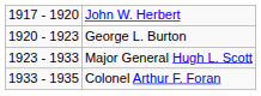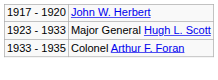 <table class="wikitable">
 <tr>
 <td>1917 - 1920</td>
 <td><a href='#'>John W. Herbert</a></td>
-</tr>
-<tr>
-<td>1920 - 1923</td>
-<td>George L. Burton</td>
 </tr>
 <tr>
 <td>1923 - 1933</td>
 <td>Major General <a href='#'>Hugh L. Scott</a></td>
 </tr>
 <tr>
 <td>1933 - 1935</td>
 <td>Colonel <a href='#'>Arthur F. Foran</a></td>
 </tr>
 </table>
